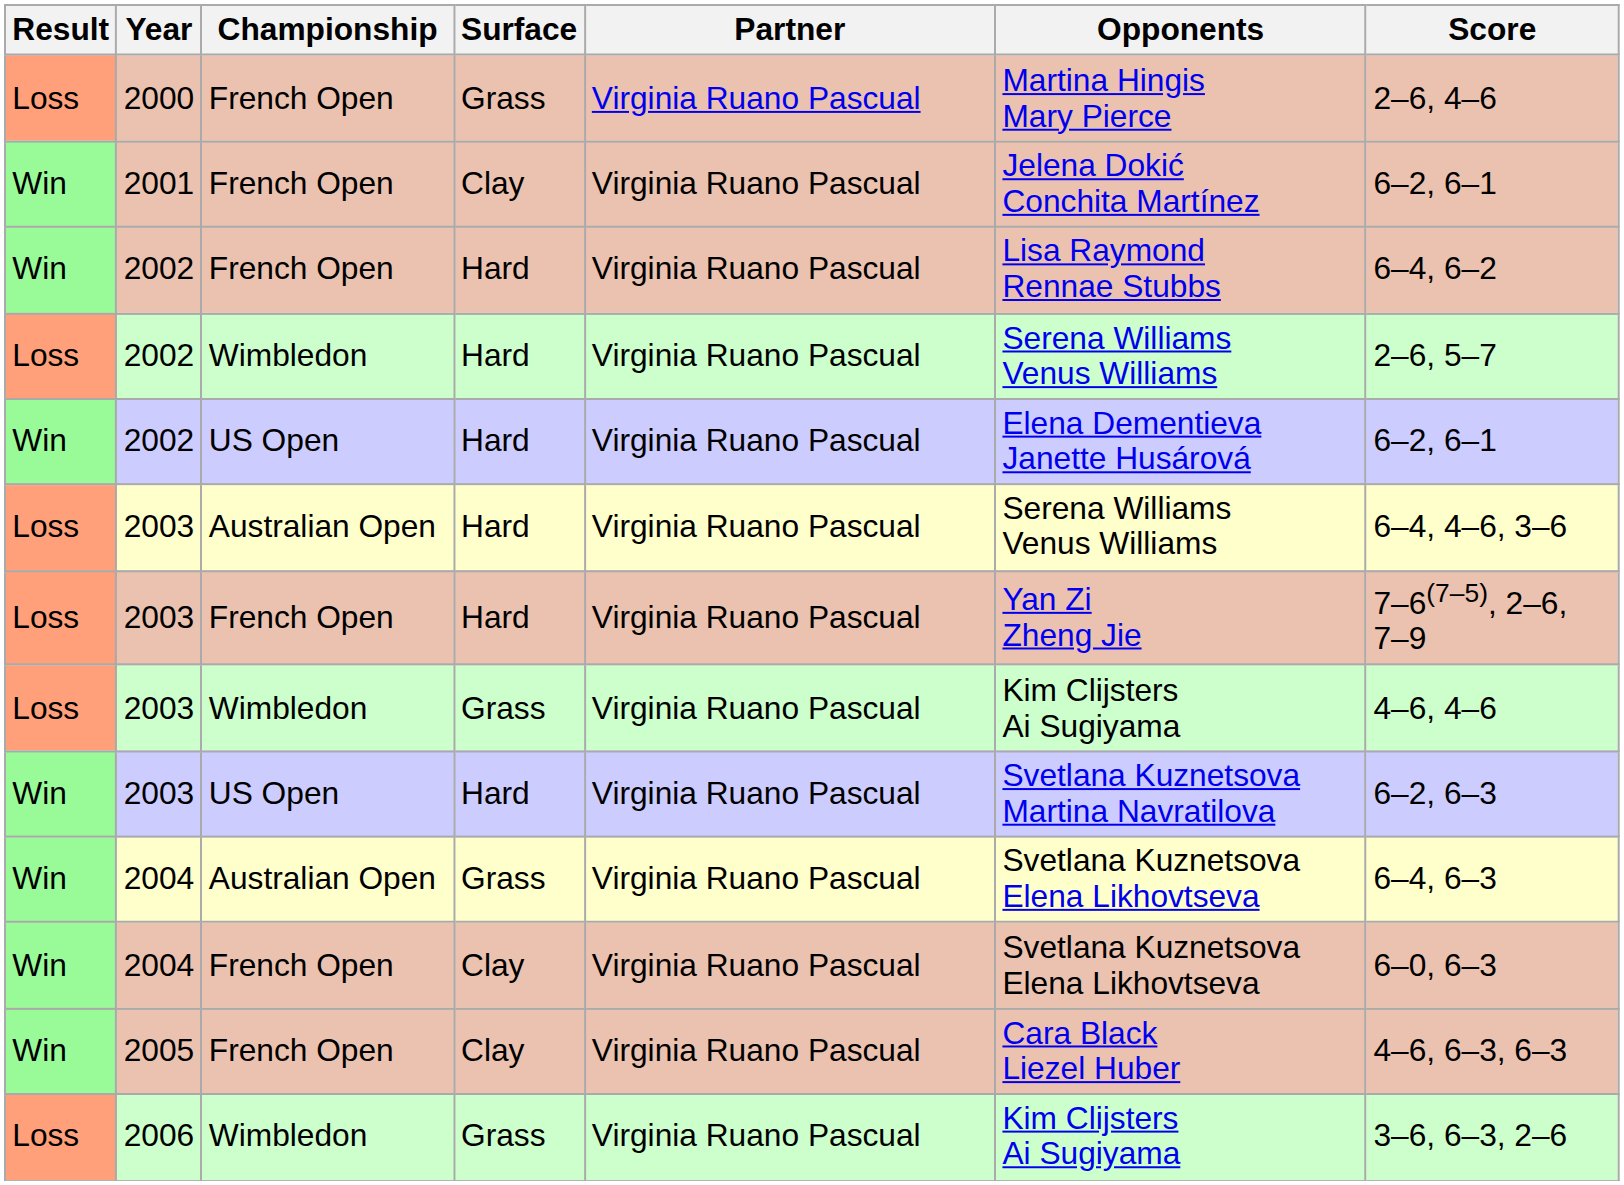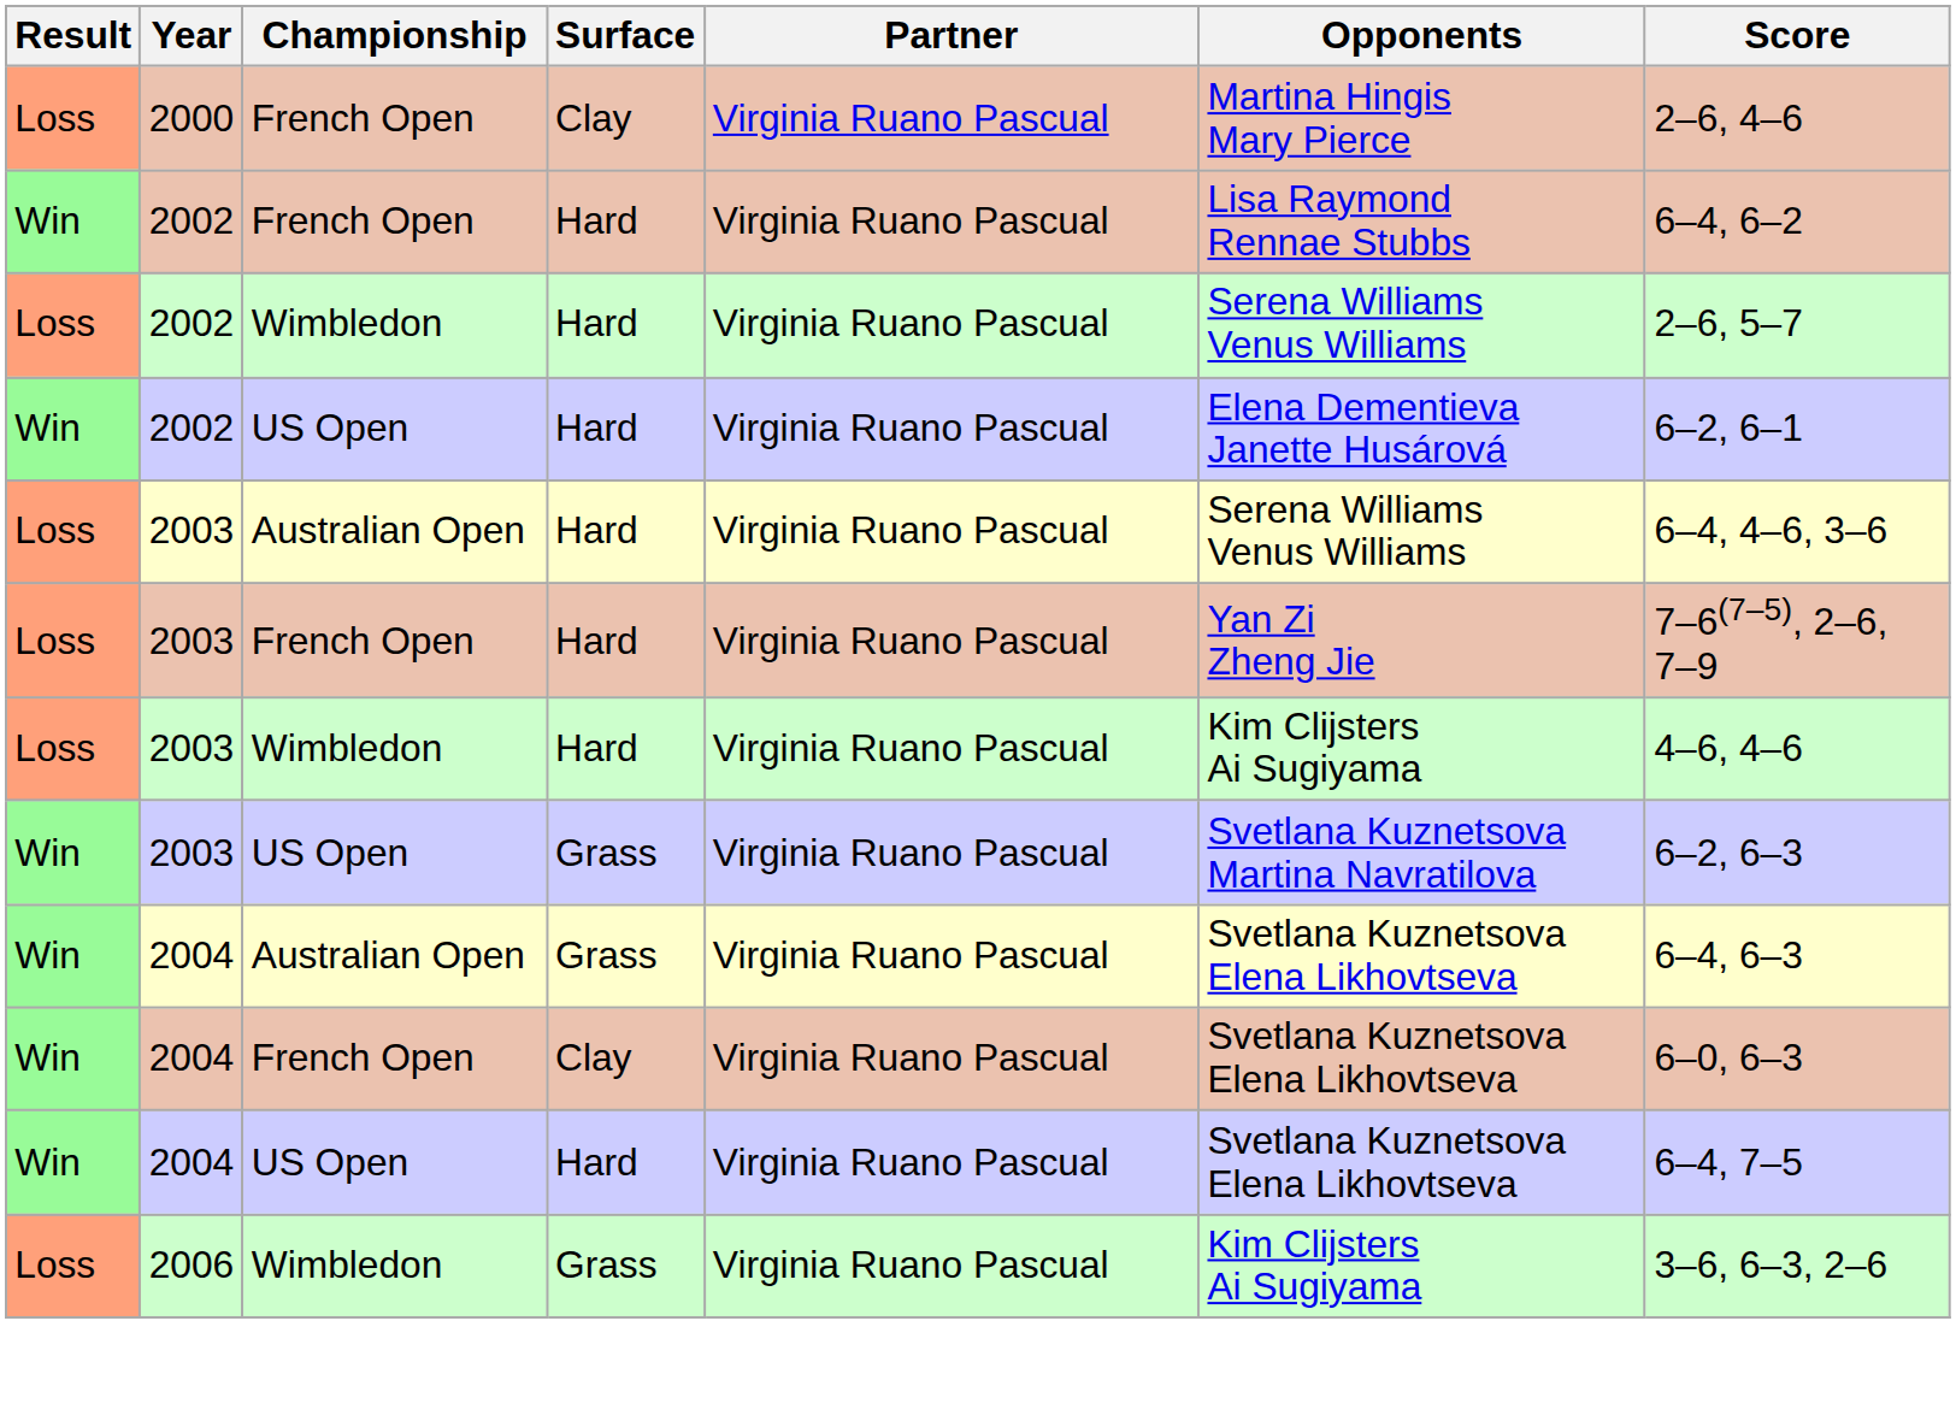 <table class="sortable wikitable">
 <tr>
 <th>Result</th>
 <th>Year</th>
 <th width="120">Championship</th>
 <th width="55">Surface</th>
 <th width="200">Partner</th>
 <th width="180">Opponents</th>
 <th style="width:120px" class="unsortable">Score</th>
 </tr>
 <tr style="background:#ebc2af;">
 <td style="background:#ffa07a;">Loss</td>
 <td>2000</td>
 <td>French Open</td>
-<td>Grass</td>
+<td>Clay</td>
 <td> <a href='#'>Virginia Ruano Pascual</a></td>
 <td> <a href='#'>Martina Hingis</a> <br>  <a href='#'>Mary Pierce</a></td>
 <td>2–6, 4–6</td>
-</tr>
-<tr style="background:#ebc2af;">
-<td style="background:#98fb98;">Win</td>
-<td>2001</td>
-<td>French Open</td>
-<td>Clay</td>
-<td> Virginia Ruano Pascual</td>
-<td> <a href='#'>Jelena Dokić</a> <br>  <a href='#'>Conchita Martínez</a></td>
-<td>6–2, 6–1</td>
 </tr>
 <tr style="background:#ebc2af;">
 <td style="background:#98fb98;">Win</td>
 <td>2002</td>
 <td>French Open</td>
 <td>Hard</td>
 <td> Virginia Ruano Pascual</td>
 <td> <a href='#'>Lisa Raymond</a> <br>  <a href='#'>Rennae Stubbs</a></td>
 <td>6–4, 6–2</td>
 </tr>
 <tr style="background:#ccffcc;">
 <td style="background:#ffa07a;">Loss</td>
 <td>2002</td>
 <td>Wimbledon</td>
 <td>Hard</td>
 <td> Virginia Ruano Pascual</td>
 <td> <a href='#'>Serena Williams</a> <br>  <a href='#'>Venus Williams</a></td>
 <td>2–6, 5–7</td>
 </tr>
 <tr style="background:#ccccff;">
 <td style="background:#98fb98;">Win</td>
 <td>2002</td>
 <td>US Open</td>
 <td>Hard</td>
 <td> Virginia Ruano Pascual</td>
 <td> <a href='#'>Elena Dementieva</a> <br>  <a href='#'>Janette Husárová</a></td>
 <td>6–2, 6–1</td>
 </tr>
 <tr style="background:#ffffcc;">
 <td style="background:#ffa07a;">Loss</td>
 <td>2003</td>
 <td>Australian Open</td>
 <td>Hard</td>
 <td> Virginia Ruano Pascual</td>
 <td> Serena Williams <br>  Venus Williams</td>
 <td>6–4, 4–6, 3–6</td>
 </tr>
 <tr style="background:#ebc2af;">
 <td style="background:#ffa07a;">Loss</td>
 <td>2003</td>
 <td>French Open</td>
 <td>Hard</td>
 <td> Virginia Ruano Pascual</td>
 <td> <a href='#'>Yan Zi</a> <br>  <a href='#'>Zheng Jie</a></td>
 <td>7–6<sup>(7–5)</sup>, 2–6, 7–9</td>
 </tr>
 <tr style="background:#ccffcc;">
 <td style="background:#ffa07a;">Loss</td>
 <td>2003</td>
 <td>Wimbledon</td>
-<td>Grass</td>
+<td>Hard</td>
 <td> Virginia Ruano Pascual</td>
 <td> Kim Clijsters <br>  Ai Sugiyama</td>
 <td>4–6, 4–6</td>
 </tr>
 <tr style="background:#ccccff;">
 <td style="background:#98fb98;">Win</td>
 <td>2003</td>
 <td>US Open</td>
-<td>Hard</td>
+<td>Grass</td>
 <td> Virginia Ruano Pascual</td>
 <td> <a href='#'>Svetlana Kuznetsova</a> <br>  <a href='#'>Martina Navratilova</a></td>
 <td>6–2, 6–3</td>
 </tr>
 <tr style="background:#ffffcc;">
 <td style="background:#98fb98;">Win</td>
 <td>2004</td>
 <td>Australian Open</td>
 <td>Grass</td>
 <td> Virginia Ruano Pascual</td>
 <td> Svetlana Kuznetsova <br>  <a href='#'>Elena Likhovtseva</a></td>
 <td>6–4, 6–3</td>
 </tr>
 <tr style="background:#ebc2af;">
 <td style="background:#98fb98;">Win</td>
 <td>2004</td>
 <td>French Open</td>
 <td>Clay</td>
 <td> Virginia Ruano Pascual</td>
 <td> Svetlana Kuznetsova <br>  Elena Likhovtseva</td>
 <td>6–0, 6–3</td>
 </tr>
-<tr style="background:#ebc2af;">
+<tr style="background:#ccccff;">
 <td style="background:#98fb98;">Win</td>
-<td>2005</td>
-<td>French Open</td>
-<td>Clay</td>
+<td>2004</td>
+<td>US Open</td>
+<td>Hard</td>
 <td> Virginia Ruano Pascual</td>
-<td> <a href='#'>Cara Black</a> <br>  <a href='#'>Liezel Huber</a></td>
-<td>4–6, 6–3, 6–3</td>
+<td> Svetlana Kuznetsova <br>  Elena Likhovtseva</td>
+<td>6–4, 7–5</td>
 </tr>
 <tr style="background:#ccffcc;">
 <td style="background:#ffa07a;">Loss</td>
 <td>2006</td>
 <td>Wimbledon</td>
 <td>Grass</td>
 <td> Virginia Ruano Pascual</td>
 <td> <a href='#'>Kim Clijsters</a> <br>  <a href='#'>Ai Sugiyama</a></td>
 <td>3–6, 6–3, 2–6</td>
 </tr>
 </table>
